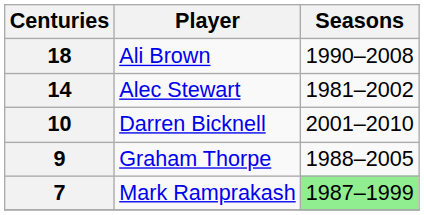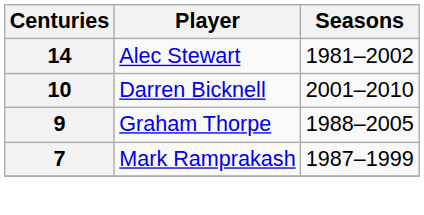 <table class="wikitable">
 <tr>
 <th>Centuries</th>
 <th>Player</th>
 <th>Seasons</th>
-</tr>
-<tr>
-<th>18</th>
-<td> <a href='#'>Ali Brown</a></td>
-<td>1990–2008</td>
 </tr>
 <tr>
 <th>14</th>
 <td> <a href='#'>Alec Stewart</a></td>
 <td>1981–2002</td>
 </tr>
 <tr>
 <th>10</th>
 <td> <a href='#'>Darren Bicknell</a></td>
 <td>2001–2010</td>
 </tr>
 <tr>
 <th>9</th>
 <td> <a href='#'>Graham Thorpe</a></td>
 <td>1988–2005</td>
 </tr>
 <tr>
 <th>7</th>
 <td> <a href='#'>Mark Ramprakash</a></td>
-<td style="background: lightgreen;">1987–1999</td>
+<td>1987–1999</td>
 </tr>
 <tr>
 </tr>
 </table>
